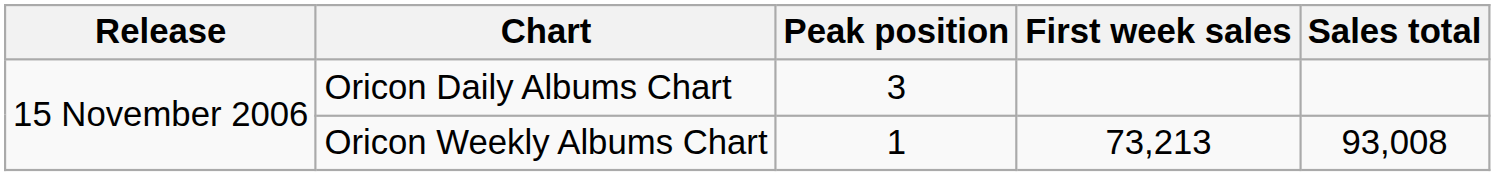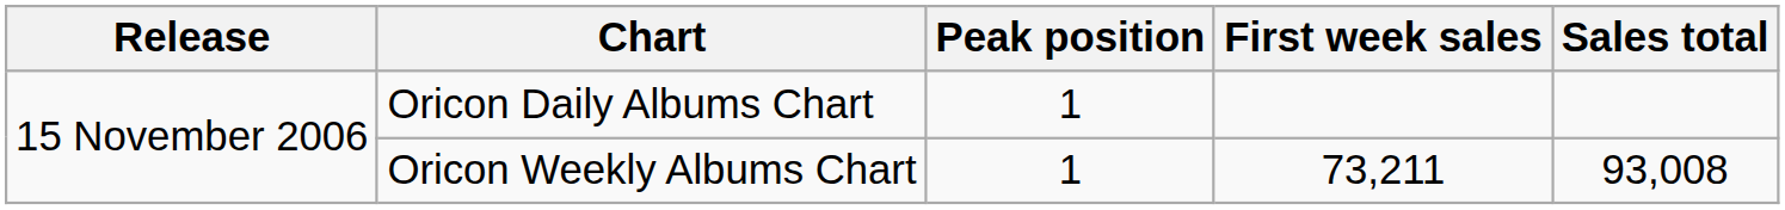 <table class="wikitable">
 <tr>
 <th>Release</th>
 <th>Chart</th>
 <th>Peak position</th>
 <th>First week sales</th>
 <th>Sales total</th>
 </tr>
 <tr>
 <td rowspan="2">15 November 2006</td>
 <td>Oricon Daily Albums Chart</td>
-<td align="center">3</td>
+<td align="center">1</td>
 <td></td>
 <td></td>
 </tr>
 <tr>
 <td>Oricon Weekly Albums Chart</td>
 <td align="center">1</td>
-<td align="center">73,213</td>
+<td align="center">73,211</td>
 <td align="center">93,008</td>
 </tr>
 </table>
